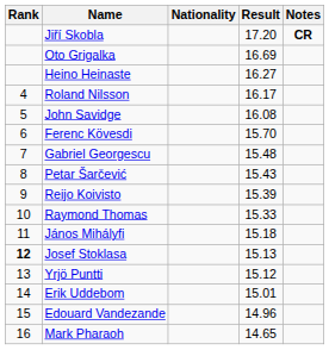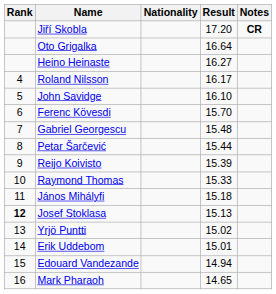 <table class="wikitable sortable" style="text-align:center">
 <tr>
 <th>Rank</th>
 <th>Name</th>
 <th>Nationality</th>
 <th>Result</th>
 <th>Notes</th>
 </tr>
 <tr>
 <td></td>
 <td align=left><a href='#'>Jiří Skobla</a></td>
 <td align=left></td>
 <td>17.20</td>
 <td><strong>CR</strong></td>
 </tr>
 <tr>
 <td></td>
 <td align=left><a href='#'>Oto Grigalka</a></td>
 <td align=left></td>
-<td>16.69</td>
+<td>16.64</td>
 <td></td>
 </tr>
 <tr>
 <td></td>
 <td align=left><a href='#'>Heino Heinaste</a></td>
 <td align=left></td>
 <td>16.27</td>
 <td></td>
 </tr>
 <tr>
 <td>4</td>
 <td align=left><a href='#'>Roland Nilsson</a></td>
 <td align=left></td>
 <td>16.17</td>
 <td></td>
 </tr>
 <tr>
 <td>5</td>
 <td align=left><a href='#'>John Savidge</a></td>
 <td align=left></td>
-<td>16.08</td>
+<td>16.10</td>
 <td></td>
 </tr>
 <tr>
 <td>6</td>
 <td align=left><a href='#'>Ferenc Kövesdi</a></td>
 <td align=left></td>
 <td>15.70</td>
 <td></td>
 </tr>
 <tr>
 <td>7</td>
 <td align=left><a href='#'>Gabriel Georgescu</a></td>
 <td align=left></td>
 <td>15.48</td>
 <td></td>
 </tr>
 <tr>
 <td>8</td>
 <td align=left><a href='#'>Petar Šarčević</a></td>
 <td align=left></td>
-<td>15.43</td>
+<td>15.44</td>
 <td></td>
 </tr>
 <tr>
 <td>9</td>
 <td align=left><a href='#'>Reijo Koivisto</a></td>
 <td align=left></td>
 <td>15.39</td>
 <td></td>
 </tr>
 <tr>
 <td>10</td>
 <td align=left><a href='#'>Raymond Thomas</a></td>
 <td align=left></td>
 <td>15.33</td>
 <td></td>
 </tr>
 <tr>
 <td>11</td>
 <td align=left><a href='#'>János Mihályfi</a></td>
 <td align=left></td>
 <td>15.18</td>
 <td></td>
 </tr>
 <tr>
 <td><strong>12</strong></td>
 <td align=left><a href='#'>Josef Stoklasa</a></td>
 <td align=left></td>
 <td>15.13</td>
 <td></td>
 </tr>
 <tr>
 <td>13</td>
 <td align=left><a href='#'>Yrjö Puntti</a></td>
 <td align=left></td>
-<td>15.12</td>
+<td>15.02</td>
 <td></td>
 </tr>
 <tr>
 <td>14</td>
 <td align=left><a href='#'>Erik Uddebom</a></td>
 <td align=left></td>
 <td>15.01</td>
 <td></td>
 </tr>
 <tr>
 <td>15</td>
 <td align=left><a href='#'>Edouard Vandezande</a></td>
 <td align=left></td>
-<td>14.96</td>
+<td>14.94</td>
 <td></td>
 </tr>
 <tr>
 <td>16</td>
 <td align=left><a href='#'>Mark Pharaoh</a></td>
 <td align=left></td>
 <td>14.65</td>
 <td></td>
 </tr>
 </table>
